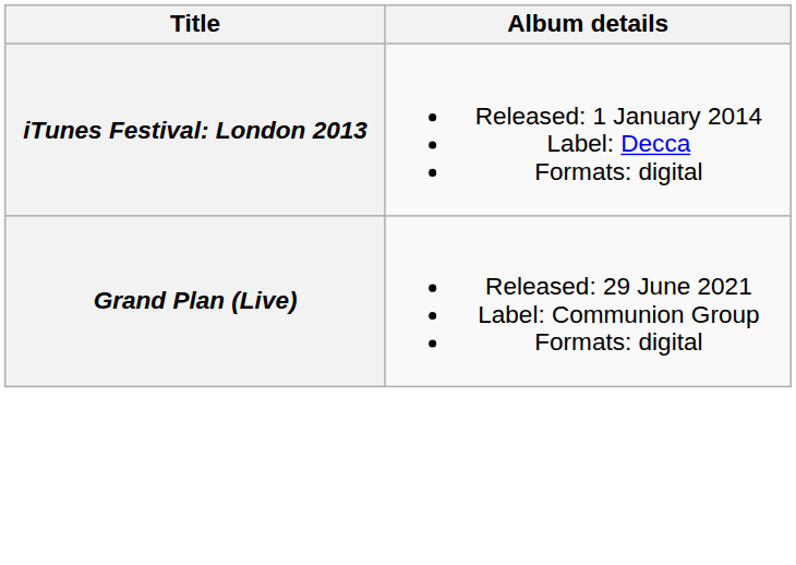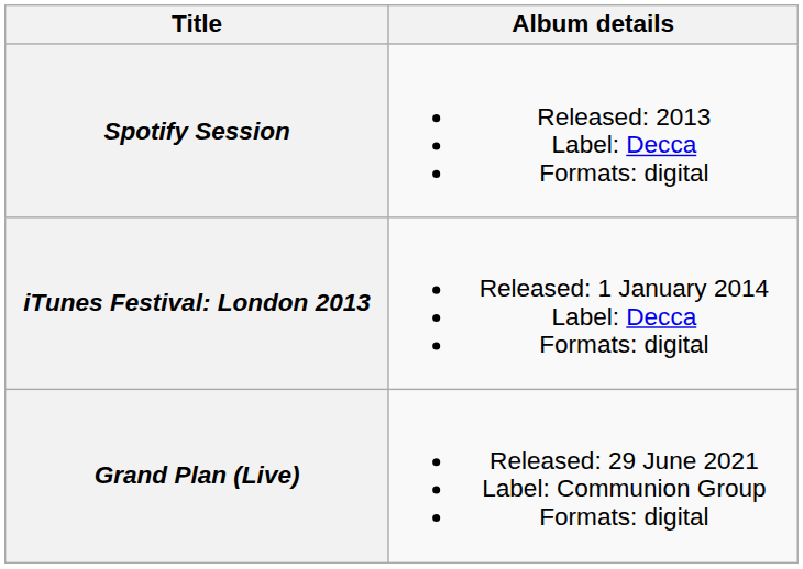 <table class="wikitable plainrowheaders" style="text-align:center;" border="1">
 <tr>
 <th scope="col" style="width:15em;">Title</th>
 <th scope="col" style="width:16em;">Album details</th>
+</tr>
+<tr>
+<th scope="row"><em>Spotify Session</em></th>
+<td><br><ul><li>Released: 2013</li><li>Label: <a href='#'>Decca</a></li><li>Formats: digital</li></ul></td>
 </tr>
 <tr>
 <th scope="row"><em>iTunes Festival: London 2013</em></th>
 <td><br><ul><li>Released: 1 January 2014</li><li>Label: <a href='#'>Decca</a></li><li>Formats: digital</li></ul></td>
 </tr>
 <tr>
 <th scope="row"><em>Grand Plan (Live)</em></th>
 <td><br><ul><li>Released: 29 June 2021</li><li>Label: Communion Group</li><li>Formats: digital</li></ul></td>
 </tr>
 </table>
